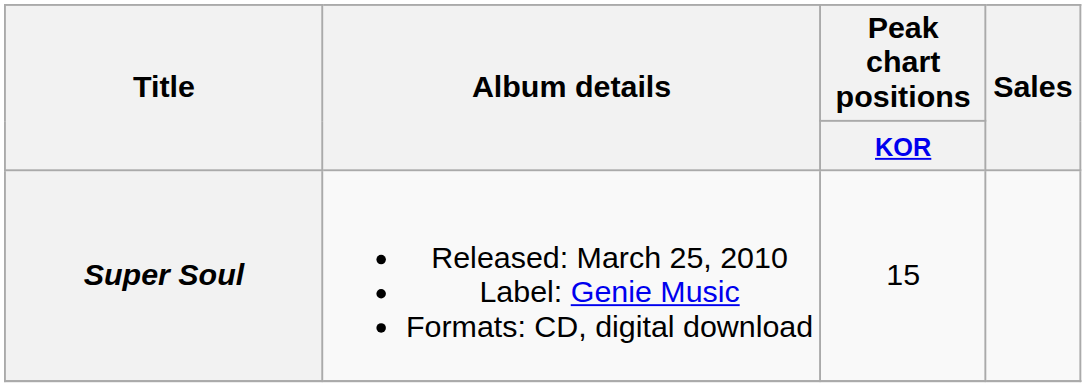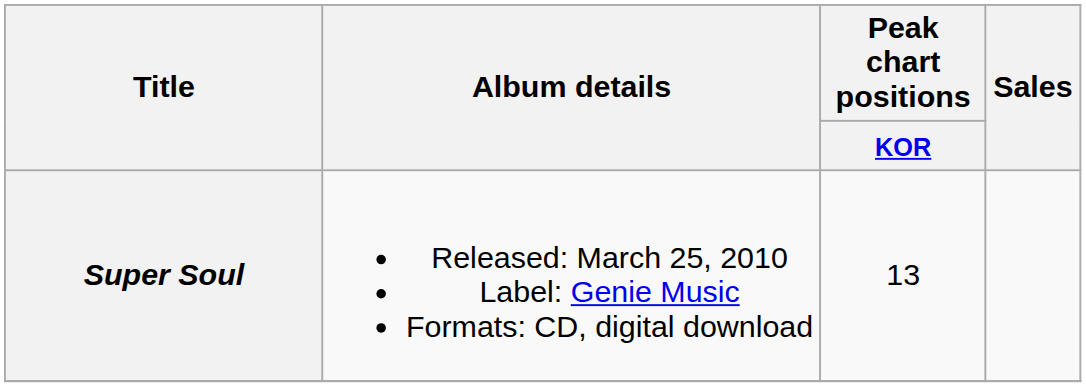 <table class="wikitable plainrowheaders" style="text-align:center;">
 <tr>
 <th scope="col" rowspan="2" style="width:10em;">Title</th>
 <th scope="col" rowspan="2">Album details</th>
 <th scope="col" colspan="1" style="width:5em;">Peak chart positions</th>
 <th scope="col" rowspan="2">Sales</th>
 </tr>
 <tr>
 <th><small><a href='#'>KOR</a></small><br></th>
 </tr>
 <tr>
 <th scope="row"><em>Super Soul</em></th>
 <td><br><ul><li>Released: March 25, 2010</li><li>Label: <a href='#'>Genie Music</a></li><li>Formats: CD, digital download</li></ul></td>
-<td>15</td>
+<td>13</td>
 <td></td>
 </tr>
 <tr>
 </tr>
 </table>
